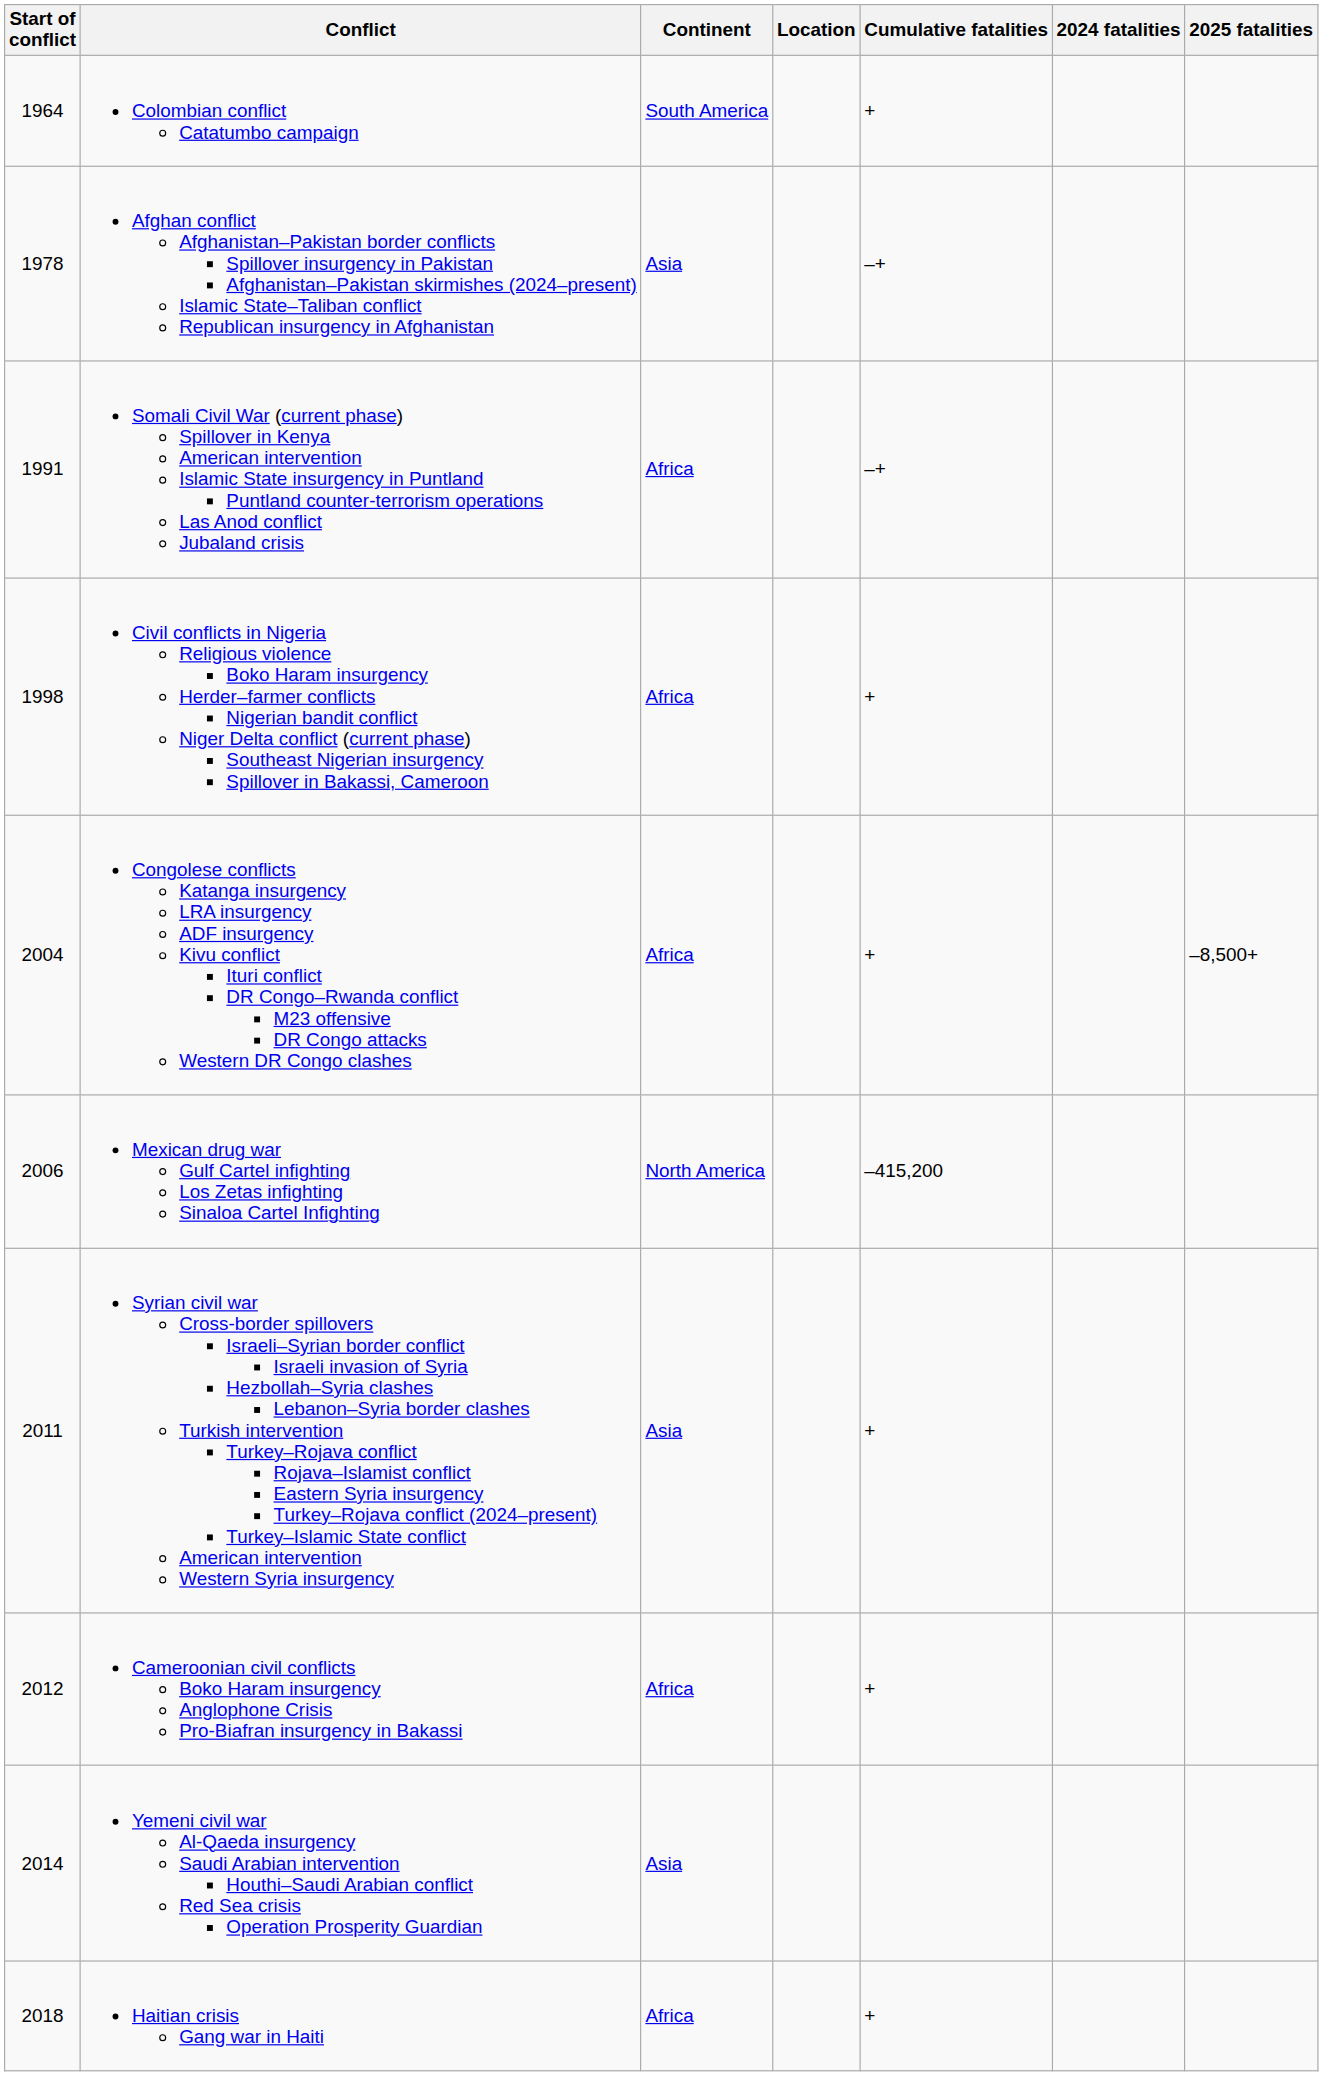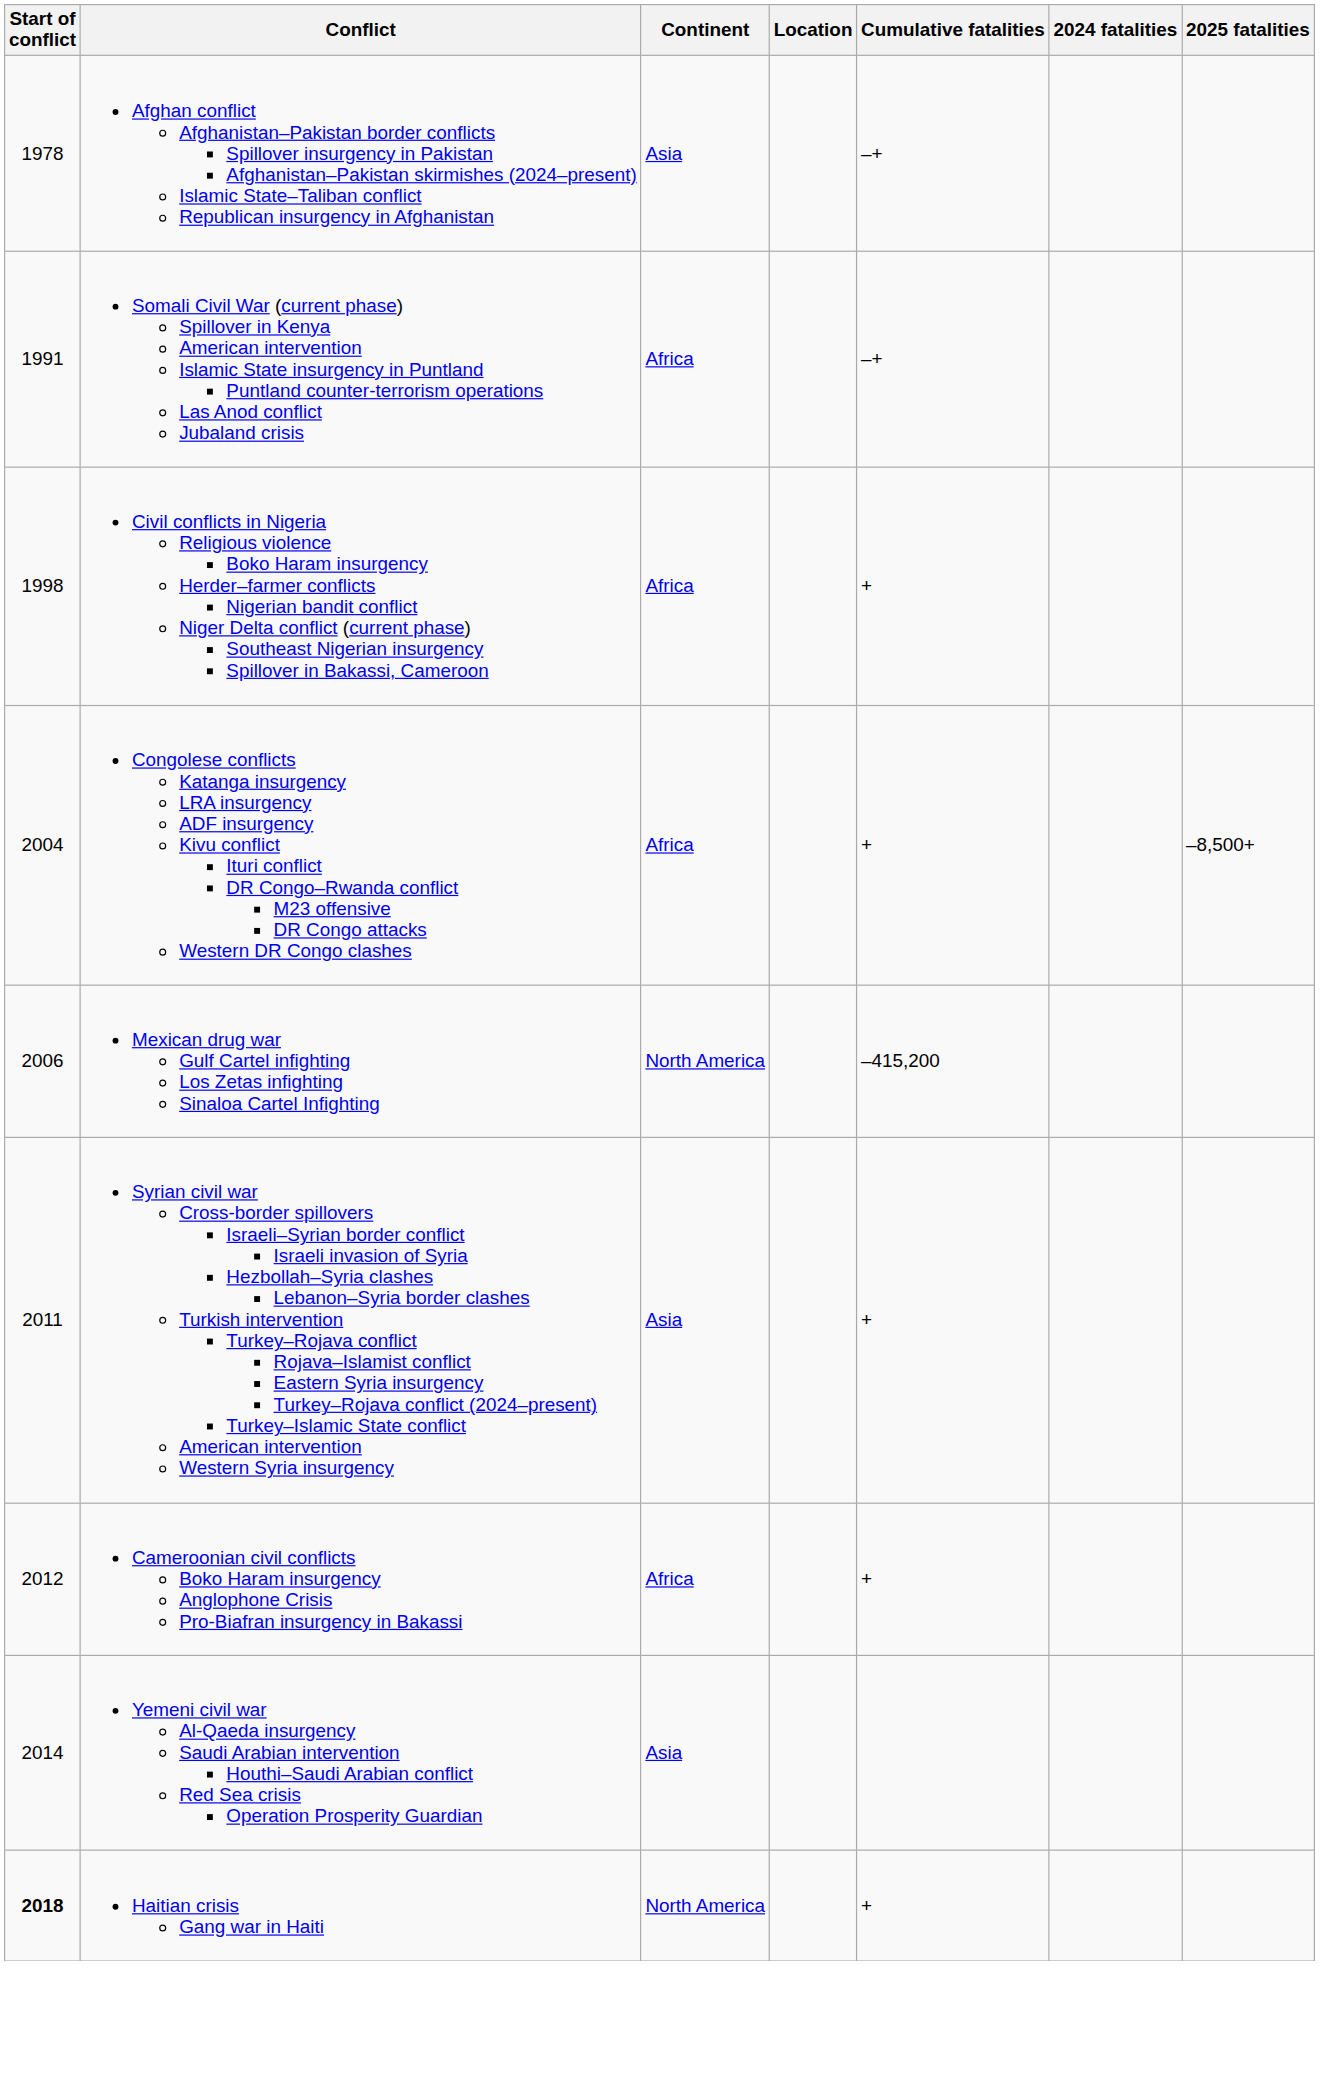 <table class="wikitable sortable" id="conflicts1000">
 <tr>
 <th>Start of<br>conflict</th>
 <th>Conflict</th>
 <th>Continent</th>
 <th>Location</th>
 <th data-sort-type="number">Cumulative fatalities</th>
 <th data-sort-type="number">2024 fatalities</th>
 <th data-sort-type="number">2025 fatalities</th>
-</tr>
-<tr>
-<td style="text-align:center;">1964</td>
-<td><br><ul><li><a href='#'>Colombian conflict</a><ul><li><a href='#'>Catatumbo campaign</a></li></ul></li></ul></td>
-<td><a href='#'>South America</a></td>
-<td><br><br></td>
-<td>+</td>
-<td></td>
-<td></td>
 </tr>
 <tr>
 <td style="text-align:center;">1978</td>
 <td><br><ul><li><a href='#'>Afghan conflict</a><ul><li><a href='#'>Afghanistan–Pakistan border conflicts</a><ul><li><a href='#'>Spillover insurgency in Pakistan</a></li><li><a href='#'>Afghanistan–Pakistan skirmishes (2024–present)</a></li></ul></li><li><a href='#'>Islamic State–Taliban conflict</a></li><li><a href='#'>Republican insurgency in Afghanistan</a></li></ul></li></ul></td>
 <td><a href='#'>Asia</a></td>
 <td><br></td>
 <td>–+</td>
 <td></td>
 <td></td>
 </tr>
 <tr>
 <td style="text-align:center;">1991</td>
 <td><br><ul><li><a href='#'>Somali Civil War</a> (<a href='#'>current phase</a>)<ul><li><a href='#'>Spillover in Kenya</a></li><li><a href='#'>American intervention</a></li><li><a href='#'>Islamic State insurgency in Puntland</a><ul><li><a href='#'>Puntland counter-terrorism operations</a></li></ul></li><li><a href='#'>Las Anod conflict</a></li><li><a href='#'>Jubaland crisis</a></li></ul></li></ul></td>
 <td><a href='#'>Africa</a></td>
 <td><br></td>
 <td>–+</td>
 <td></td>
 <td></td>
 </tr>
 <tr>
 <td style="text-align:center;">1998</td>
 <td><br><ul><li><a href='#'>Civil conflicts in Nigeria</a><ul><li><a href='#'>Religious violence</a><ul><li><a href='#'>Boko Haram insurgency</a></li></ul></li><li><a href='#'>Herder–farmer conflicts</a><ul><li><a href='#'>Nigerian bandit conflict</a></li></ul></li><li><a href='#'>Niger Delta conflict</a> (<a href='#'>current phase</a>)<ul><li><a href='#'>Southeast Nigerian insurgency</a></li><li><a href='#'>Spillover in Bakassi, Cameroon</a></li></ul></li></ul></li></ul></td>
 <td><a href='#'>Africa</a></td>
 <td><br></td>
 <td>+</td>
 <td></td>
 <td></td>
 </tr>
 <tr>
 <td style="text-align:center;">2004</td>
 <td><br><ul><li> <a href='#'>Congolese conflicts</a><ul><li><a href='#'>Katanga insurgency</a></li><li><a href='#'>LRA insurgency</a></li><li><a href='#'>ADF insurgency</a></li><li><a href='#'>Kivu conflict</a><ul><li><a href='#'>Ituri conflict</a></li><li><a href='#'>DR Congo–Rwanda conflict</a><ul><li><a href='#'>M23 offensive</a></li><li><a href='#'>DR Congo attacks</a></li></ul></li></ul></li><li><a href='#'>Western DR Congo clashes</a></li></ul></li></ul></td>
 <td><a href='#'>Africa</a></td>
 <td><br><br><br><br></td>
 <td>+</td>
 <td></td>
 <td>–8,500+</td>
 </tr>
 <tr>
 <td style="text-align:center;">2006</td>
 <td><br><ul><li><a href='#'>Mexican drug war</a><ul><li><a href='#'>Gulf Cartel infighting</a></li><li><a href='#'>Los Zetas infighting</a></li><li><a href='#'>Sinaloa Cartel Infighting</a></li></ul></li></ul></td>
 <td><a href='#'>North America</a></td>
 <td></td>
 <td>–415,200</td>
 <td></td>
 <td></td>
 </tr>
 <tr>
 <td style="text-align:center;">2011</td>
 <td><br><ul><li><a href='#'>Syrian civil war</a><ul><li><a href='#'>Cross-border spillovers</a><ul><li><a href='#'>Israeli–Syrian border conflict</a><ul><li><a href='#'>Israeli invasion of Syria</a></li></ul></li><li><a href='#'>Hezbollah–Syria clashes</a><ul><li><a href='#'>Lebanon–Syria border clashes</a></li></ul></li></ul></li><li><a href='#'>Turkish intervention</a><ul><li><a href='#'>Turkey–Rojava conflict</a><ul><li><a href='#'>Rojava–Islamist conflict</a></li><li><a href='#'>Eastern Syria insurgency</a></li><li><a href='#'>Turkey–Rojava conflict (2024–present)</a></li></ul></li><li><a href='#'>Turkey–Islamic State conflict</a></li></ul></li><li><a href='#'>American intervention</a></li><li><a href='#'>Western Syria insurgency</a></li></ul></li></ul></td>
 <td><a href='#'>Asia</a></td>
 <td><br><em></em><br><br><br></td>
 <td>+</td>
 <td></td>
 <td></td>
 </tr>
 <tr>
 <td style="text-align:center;">2012</td>
 <td><br><ul><li><a href='#'>Cameroonian civil conflicts</a><ul><li><a href='#'>Boko Haram insurgency</a></li><li><a href='#'>Anglophone Crisis</a></li><li><a href='#'>Pro-Biafran insurgency in Bakassi</a></li></ul></li></ul></td>
 <td><a href='#'>Africa</a></td>
 <td><br></td>
 <td>+</td>
 <td></td>
 <td></td>
 </tr>
 <tr>
 <td style="text-align:center;">2014</td>
 <td><br><ul><li><a href='#'>Yemeni civil war</a><ul><li><a href='#'>Al-Qaeda insurgency</a></li><li><a href='#'>Saudi Arabian intervention</a><ul><li><a href='#'>Houthi–Saudi Arabian conflict</a></li></ul></li><li><a href='#'>Red Sea crisis</a><ul><li><a href='#'>Operation Prosperity Guardian</a></li></ul></li></ul></li></ul></td>
 <td><a href='#'>Asia</a></td>
 <td><br><br><br><em></em></td>
 <td></td>
 <td></td>
 <td></td>
 </tr>
 <tr>
-<td style="text-align:center;">2018</td>
+<td style="text-align:center;"><strong>2018</strong></td>
 <td><br><ul><li><a href='#'>Haitian crisis</a><ul><li><a href='#'>Gang war in Haiti</a></li></ul></li></ul></td>
-<td><a href='#'>Africa</a></td>
+<td><a href='#'>North America</a></td>
 <td></td>
 <td>+</td>
 <td></td>
 <td></td>
 </tr>
 </table>
